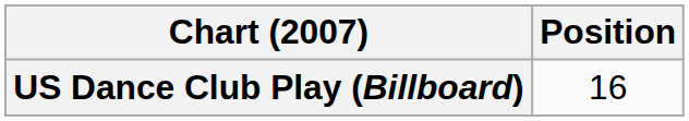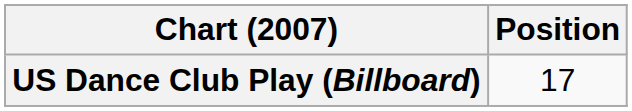 <table class="wikitable plainrowheaders" style="text-align:center">
 <tr>
 <th scope="col">Chart (2007)</th>
 <th scope="col">Position</th>
 </tr>
 <tr>
 <th scope="row">US Dance Club Play (<em>Billboard</em>)</th>
-<td>16</td>
+<td>17</td>
 </tr>
 </table>
